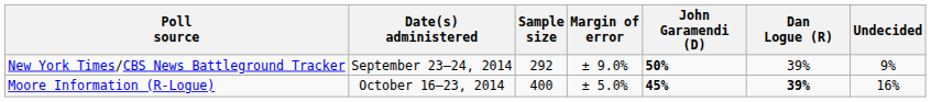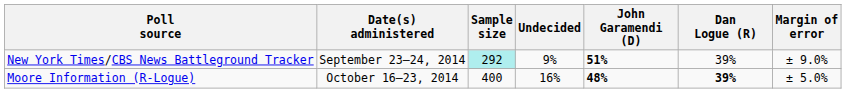 <table class="wikitable">
 <tr>
 <th>Poll<br>source</th>
 <th>Date(s)<br>administered</th>
 <th>Sample<br>size</th>
-<th>Margin of<br>error</th>
+<th>Undecided</th>
 <th style="width:100px;">John<br>Garamendi (D)</th>
 <th style="width:100px;">Dan<br>Logue (R)</th>
-<th>Undecided</th>
+<th>Margin of<br>error</th>
 </tr>
 <tr>
 <td><a href='#'>New York Times</a>/<a href='#'>CBS News Battleground Tracker</a></td>
 <td align=center>September 23–24, 2014</td>
-<td align=center>292</td>
+<td align=center style="background: paleturquoise;">292</td>
+<td align=center>9%</td>
+<td><strong>51%</strong></td>
+<td align=center>39%</td>
 <td align=center>± 9.0%</td>
-<td><strong>50%</strong></td>
-<td align=center>39%</td>
-<td align=center>9%</td>
 </tr>
 <tr>
 <td><a href='#'>Moore Information (R-Logue)</a></td>
 <td align=center>October 16–23, 2014</td>
 <td align=center>400</td>
+<td align=center>16%</td>
+<td><strong>48%</strong></td>
+<td align=center><strong>39%</strong></td>
 <td align=center>± 5.0%</td>
-<td><strong>45%</strong></td>
-<td align=center><strong>39%</strong></td>
-<td align=center>16%</td>
 </tr>
 </table>
